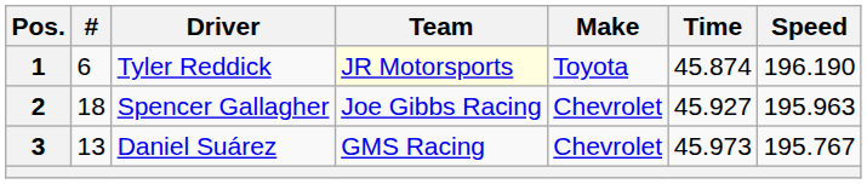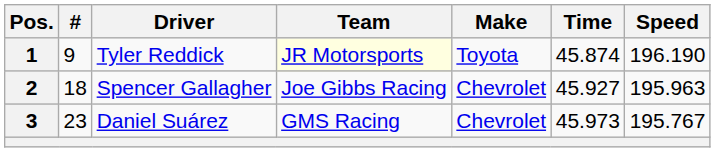 <table class="wikitable" style="font-size:95%">
 <tr>
 <th>Pos.</th>
 <th>#</th>
 <th>Driver</th>
 <th>Team</th>
 <th>Make</th>
 <th>Time</th>
 <th>Speed</th>
 </tr>
 <tr>
 <th>1</th>
-<td>6</td>
+<td>9</td>
 <td><a href='#'>Tyler Reddick</a></td>
 <td style="background: lightyellow;"><a href='#'>JR Motorsports</a></td>
 <td><a href='#'>Toyota</a></td>
 <td>45.874</td>
 <td>196.190</td>
 </tr>
 <tr>
 <th>2</th>
 <td>18</td>
 <td><a href='#'>Spencer Gallagher</a></td>
 <td><a href='#'>Joe Gibbs Racing</a></td>
 <td><a href='#'>Chevrolet</a></td>
 <td>45.927</td>
 <td>195.963</td>
 </tr>
 <tr>
 <th>3</th>
-<td>13</td>
+<td>23</td>
 <td><a href='#'>Daniel Suárez</a></td>
 <td><a href='#'>GMS Racing</a></td>
 <td><a href='#'>Chevrolet</a></td>
 <td>45.973</td>
 <td>195.767</td>
 </tr>
 <tr>
 <th colspan="7"></th>
 </tr>
 </table>
